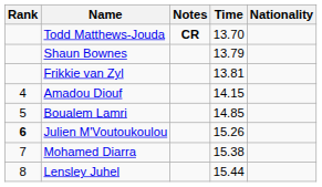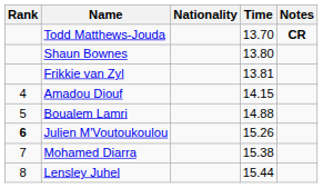 <table class="wikitable sortable" style="text-align:center">
 <tr>
 <th>Rank</th>
 <th>Name</th>
+<th>Nationality</th>
+<th>Time</th>
 <th>Notes</th>
-<th>Time</th>
-<th>Nationality</th>
 </tr>
 <tr>
 <td></td>
 <td align=left><a href='#'>Todd Matthews-Jouda</a></td>
+<td align=left></td>
+<td>13.70</td>
 <td><strong>CR</strong></td>
-<td>13.70</td>
-<td align=left></td>
 </tr>
 <tr>
 <td></td>
 <td align=left><a href='#'>Shaun Bownes</a></td>
+<td align=left></td>
+<td>13.80</td>
 <td></td>
-<td>13.79</td>
-<td align=left></td>
 </tr>
 <tr>
 <td></td>
 <td align=left><a href='#'>Frikkie van Zyl</a></td>
+<td align=left></td>
+<td>13.81</td>
 <td></td>
-<td>13.81</td>
-<td align=left></td>
 </tr>
 <tr>
 <td>4</td>
 <td align=left><a href='#'>Amadou Diouf</a></td>
+<td align=left></td>
+<td>14.15</td>
 <td></td>
-<td>14.15</td>
-<td align=left></td>
 </tr>
 <tr>
 <td>5</td>
 <td align=left><a href='#'>Boualem Lamri</a></td>
+<td align=left></td>
+<td>14.88</td>
 <td></td>
-<td>14.85</td>
-<td align=left></td>
 </tr>
 <tr>
 <td><strong>6</strong></td>
 <td align=left><a href='#'>Julien M'Voutoukoulou</a></td>
+<td align=left></td>
+<td>15.26</td>
 <td></td>
-<td>15.26</td>
-<td align=left></td>
 </tr>
 <tr>
 <td>7</td>
 <td align=left><a href='#'>Mohamed Diarra</a></td>
+<td align=left></td>
+<td>15.38</td>
 <td></td>
-<td>15.38</td>
-<td align=left></td>
 </tr>
 <tr>
 <td>8</td>
 <td align=left><a href='#'>Lensley Juhel</a></td>
+<td align=left></td>
+<td>15.44</td>
 <td></td>
-<td>15.44</td>
-<td align=left></td>
 </tr>
 </table>
